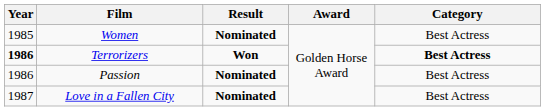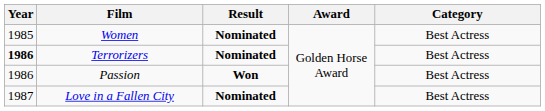 <table class="wikitable">
 <tr>
 <th width="33">Year</th>
 <th width="200">Film</th>
 <th width="100">Result</th>
 <th width="100">Award</th>
 <th width="200">Category</th>
 </tr>
 <tr>
 <td align="center">1985</td>
 <td align="center"><em><a href='#'>Women</a></em></td>
 <td align="center"><strong>Nominated</strong></td>
 <td rowspan="4" align="center">Golden Horse Award</td>
 <td align="center">Best Actress</td>
 </tr>
 <tr>
 <td align="center"><strong>1986</strong></td>
 <td align="center"><em><a href='#'>Terrorizers</a></em></td>
-<td align="center"><strong>Won</strong></td>
-<td align="center"><strong>Best Actress</strong></td>
+<td align="center"><strong>Nominated</strong></td>
+<td align="center">Best Actress</td>
 </tr>
 <tr>
 <td align="center">1986</td>
 <td align="center"><em>Passion</em></td>
-<td align="center"><strong>Nominated</strong></td>
+<td align="center"><strong>Won</strong></td>
 <td align="center">Best Actress</td>
 </tr>
 <tr>
 <td align="center">1987</td>
 <td align="center"><em><a href='#'>Love in a Fallen City</a></em></td>
 <td align="center"><strong>Nominated</strong></td>
 <td align="center">Best Actress</td>
 </tr>
 </table>
